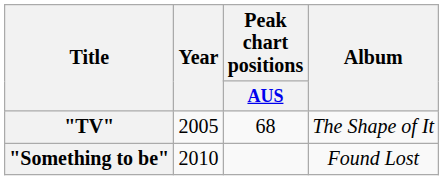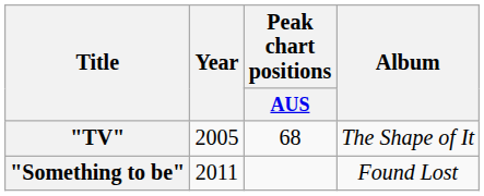 <table class="wikitable plainrowheaders" style="text-align:center">
 <tr>
 <th scope="col" rowspan="2">Title</th>
 <th scope="col" rowspan="2">Year</th>
 <th scope="col" colspan="1">Peak chart positions</th>
 <th scope="col" rowspan="2">Album</th>
 </tr>
 <tr>
 <th scope="col" style="width:3em;font-size:90%;"><a href='#'>AUS</a><br></th>
 </tr>
 <tr>
 <th scope="row">"TV"</th>
 <td>2005</td>
 <td>68</td>
 <td><em>The Shape of It</em></td>
 </tr>
 <tr>
 <th>"Something to be"</th>
-<td>2010</td>
+<td>2011</td>
 <td></td>
 <td><em>Found Lost</em></td>
 </tr>
 </table>
